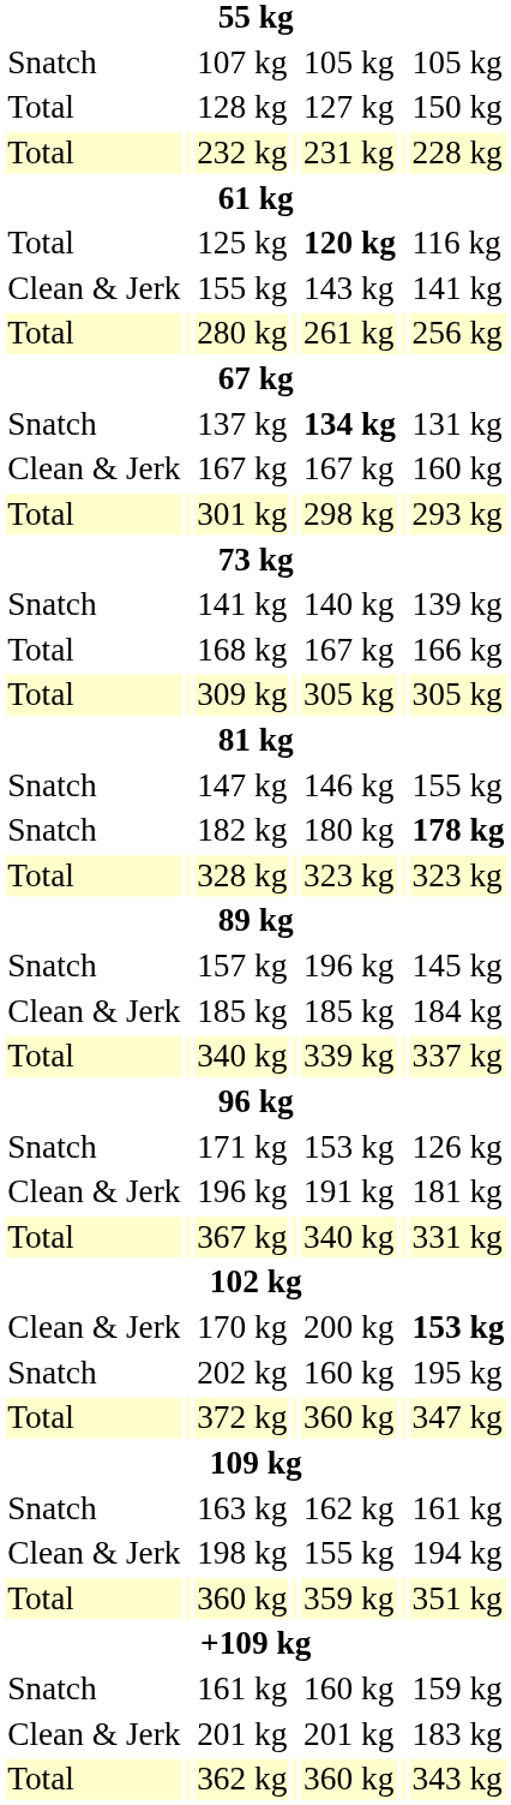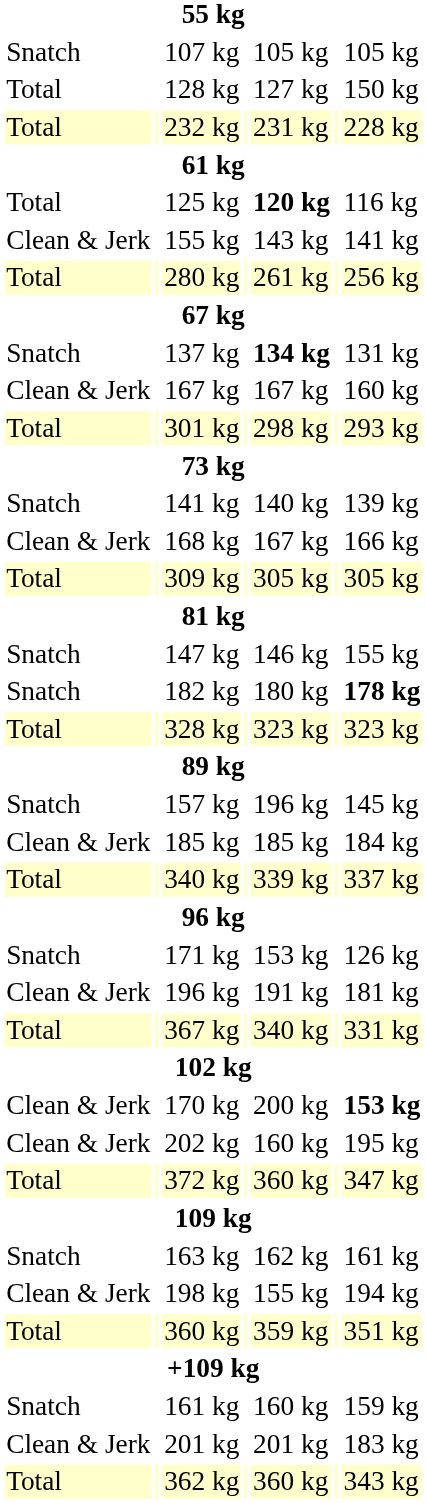 <table>
 <tr>
 <th colspan=7>55 kg</th>
 </tr>
 <tr>
 <td>Snatch</td>
 <td></td>
 <td>107 kg</td>
 <td></td>
 <td>105 kg</td>
 <td></td>
 <td>105 kg</td>
 </tr>
 <tr>
 <td>Total</td>
 <td></td>
 <td>128 kg</td>
 <td></td>
 <td>127 kg</td>
 <td></td>
 <td>150 kg</td>
 </tr>
 <tr bgcolor=ffffcc>
 <td>Total</td>
 <td></td>
 <td>232 kg</td>
 <td></td>
 <td>231 kg</td>
 <td></td>
 <td>228 kg</td>
 </tr>
 <tr>
 <th colspan=7>61 kg</th>
 </tr>
 <tr>
 <td>Total</td>
 <td></td>
 <td>125 kg</td>
 <td></td>
 <td><strong>120 kg</strong></td>
 <td></td>
 <td>116 kg</td>
 </tr>
 <tr>
 <td>Clean & Jerk</td>
 <td></td>
 <td>155 kg</td>
 <td></td>
 <td>143 kg</td>
 <td></td>
 <td>141 kg</td>
 </tr>
 <tr bgcolor=ffffcc>
 <td>Total</td>
 <td></td>
 <td>280 kg</td>
 <td></td>
 <td>261 kg</td>
 <td></td>
 <td>256 kg</td>
 </tr>
 <tr>
 <th colspan=7>67 kg</th>
 </tr>
 <tr>
 <td>Snatch</td>
 <td></td>
 <td>137 kg</td>
 <td></td>
 <td><strong>134 kg</strong></td>
 <td></td>
 <td>131 kg</td>
 </tr>
 <tr>
 <td>Clean & Jerk</td>
 <td></td>
 <td>167 kg</td>
 <td></td>
 <td>167 kg</td>
 <td></td>
 <td>160 kg</td>
 </tr>
 <tr bgcolor=ffffcc>
 <td>Total</td>
 <td></td>
 <td>301 kg</td>
 <td></td>
 <td>298 kg</td>
 <td></td>
 <td>293 kg</td>
 </tr>
 <tr>
 <th colspan=7>73 kg</th>
 </tr>
 <tr>
 <td>Snatch</td>
 <td></td>
 <td>141 kg</td>
 <td></td>
 <td>140 kg</td>
 <td></td>
 <td>139 kg</td>
 </tr>
 <tr>
-<td>Total</td>
+<td>Clean & Jerk</td>
 <td></td>
 <td>168 kg</td>
 <td></td>
 <td>167 kg</td>
 <td></td>
 <td>166 kg</td>
 </tr>
 <tr bgcolor=ffffcc>
 <td>Total</td>
 <td></td>
 <td>309 kg</td>
 <td></td>
 <td>305 kg</td>
 <td></td>
 <td>305 kg</td>
 </tr>
 <tr>
 <th colspan=7>81 kg</th>
 </tr>
 <tr>
 <td>Snatch</td>
 <td></td>
 <td>147 kg</td>
 <td></td>
 <td>146 kg</td>
 <td></td>
 <td>155 kg</td>
 </tr>
 <tr>
 <td>Snatch</td>
 <td></td>
 <td>182 kg</td>
 <td></td>
 <td>180 kg</td>
 <td></td>
 <td><strong>178 kg</strong></td>
 </tr>
 <tr bgcolor=ffffcc>
 <td>Total</td>
 <td></td>
 <td>328 kg</td>
 <td></td>
 <td>323 kg</td>
 <td></td>
 <td>323 kg</td>
 </tr>
 <tr>
 <th colspan=7>89 kg</th>
 </tr>
 <tr>
 <td>Snatch</td>
 <td></td>
 <td>157 kg</td>
 <td></td>
 <td>196 kg</td>
 <td></td>
 <td>145 kg</td>
 </tr>
 <tr>
 <td>Clean & Jerk</td>
 <td></td>
 <td>185 kg</td>
 <td></td>
 <td>185 kg</td>
 <td></td>
 <td>184 kg</td>
 </tr>
 <tr bgcolor=ffffcc>
 <td>Total</td>
 <td></td>
 <td>340 kg</td>
 <td></td>
 <td>339 kg</td>
 <td></td>
 <td>337 kg</td>
 </tr>
 <tr>
 <th colspan=7>96 kg</th>
 </tr>
 <tr>
 <td>Snatch</td>
 <td></td>
 <td>171 kg</td>
 <td></td>
 <td>153 kg</td>
 <td></td>
 <td>126 kg</td>
 </tr>
 <tr>
 <td>Clean & Jerk</td>
 <td></td>
 <td>196 kg</td>
 <td></td>
 <td>191 kg</td>
 <td></td>
 <td>181 kg</td>
 </tr>
 <tr bgcolor=ffffcc>
 <td>Total</td>
 <td></td>
 <td>367 kg</td>
 <td></td>
 <td>340 kg</td>
 <td></td>
 <td>331 kg</td>
 </tr>
 <tr>
 <th colspan=7>102 kg</th>
 </tr>
 <tr>
 <td>Clean & Jerk</td>
 <td></td>
 <td>170 kg</td>
 <td></td>
 <td>200 kg</td>
 <td></td>
 <td><strong>153 kg</strong></td>
 </tr>
 <tr>
-<td>Snatch</td>
+<td>Clean & Jerk</td>
 <td></td>
 <td>202 kg</td>
 <td></td>
 <td>160 kg</td>
 <td></td>
 <td>195 kg</td>
 </tr>
 <tr bgcolor=ffffcc>
 <td>Total</td>
 <td></td>
 <td>372 kg</td>
 <td></td>
 <td>360 kg</td>
 <td></td>
 <td>347 kg</td>
 </tr>
 <tr>
 <th colspan=7>109 kg</th>
 </tr>
 <tr>
 <td>Snatch</td>
 <td></td>
 <td>163 kg</td>
 <td></td>
 <td>162 kg</td>
 <td></td>
 <td>161 kg</td>
 </tr>
 <tr>
 <td>Clean & Jerk</td>
 <td></td>
 <td>198 kg</td>
 <td></td>
 <td>155 kg</td>
 <td></td>
 <td>194 kg</td>
 </tr>
 <tr bgcolor=ffffcc>
 <td>Total</td>
 <td></td>
 <td>360 kg</td>
 <td></td>
 <td>359 kg</td>
 <td></td>
 <td>351 kg</td>
 </tr>
 <tr>
 <th colspan=7>+109 kg</th>
 </tr>
 <tr>
 <td>Snatch</td>
 <td></td>
 <td>161 kg</td>
 <td></td>
 <td>160 kg</td>
 <td></td>
 <td>159 kg</td>
 </tr>
 <tr>
 <td>Clean & Jerk</td>
 <td></td>
 <td>201 kg</td>
 <td></td>
 <td>201 kg</td>
 <td></td>
 <td>183 kg</td>
 </tr>
 <tr bgcolor=ffffcc>
 <td>Total</td>
 <td></td>
 <td>362 kg</td>
 <td></td>
 <td>360 kg</td>
 <td></td>
 <td>343 kg</td>
 </tr>
 </table>
